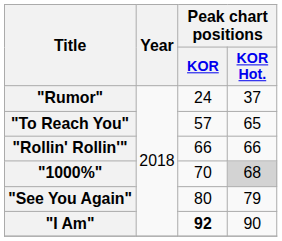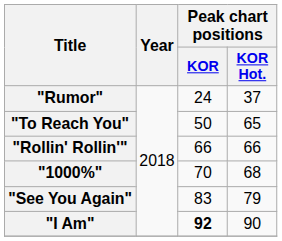 <table class="wikitable plainrowheaders" style="text-align:center;" border="1">
 <tr>
 <th scope="col" rowspan="2">Title</th>
 <th scope="col" rowspan="2">Year</th>
 <th scope="col" colspan="2">Peak chart positions</th>
 </tr>
 <tr>
 <th scope="col" style="width:3em;font-size:90%;"><a href='#'>KOR</a></th>
 <th scope="col" style="width:3em;font-size:90%;"><a href='#'>KOR<br>Hot.</a></th>
 </tr>
 <tr>
 <th scope="row">"Rumor"</th>
 <td rowspan="6">2018</td>
 <td>24</td>
 <td>37</td>
 </tr>
 <tr>
 <th scope="row">"To Reach You" </th>
-<td>57</td>
+<td>50</td>
 <td>65</td>
 </tr>
 <tr>
 <th scope="row">"Rollin' Rollin'"</th>
 <td>66</td>
 <td>66</td>
 </tr>
 <tr>
 <th scope="row">"1000%"</th>
 <td>70</td>
-<td style="background: lightgrey;">68</td>
+<td>68</td>
 </tr>
 <tr>
 <th scope="row">"See You Again" </th>
-<td>80</td>
+<td>83</td>
 <td>79</td>
 </tr>
 <tr>
 <th scope="row">"I Am"</th>
 <td><strong>92</strong></td>
 <td>90</td>
 </tr>
 <tr>
 </tr>
 </table>
